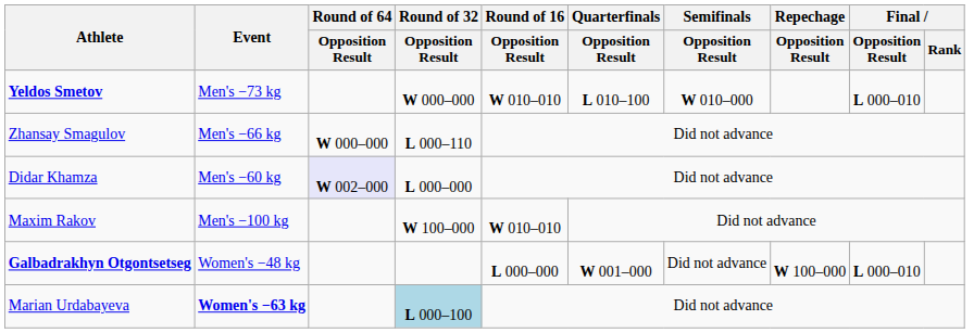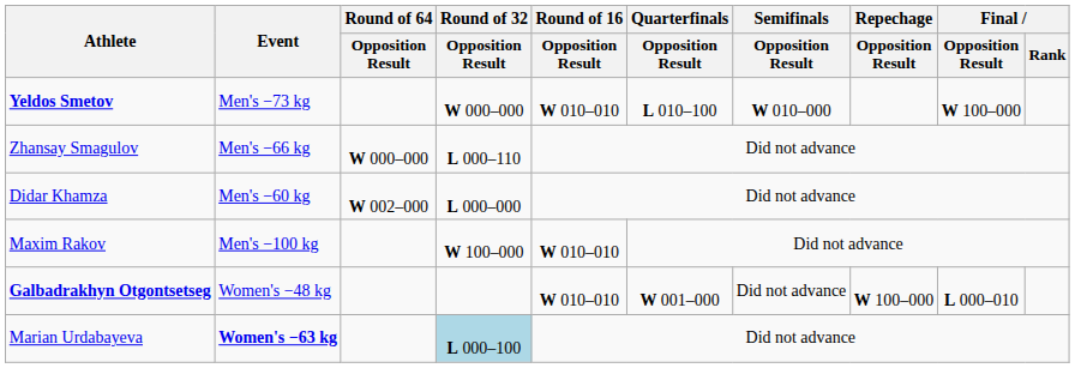 <table class="wikitable" style="font-size:90%">
 <tr>
 <th rowspan="2">Athlete</th>
 <th rowspan="2">Event</th>
 <th>Round of 64</th>
 <th>Round of 32</th>
 <th>Round of 16</th>
 <th>Quarterfinals</th>
 <th>Semifinals</th>
 <th>Repechage</th>
 <th colspan=2>Final / </th>
 </tr>
 <tr style="font-size:95%">
 <th>Opposition<br>Result</th>
 <th>Opposition<br>Result</th>
 <th>Opposition<br>Result</th>
 <th>Opposition<br>Result</th>
 <th>Opposition<br>Result</th>
 <th>Opposition<br>Result</th>
 <th>Opposition<br>Result</th>
 <th>Rank</th>
 </tr>
 <tr align=center>
 <td align=left><strong><a href='#'>Yeldos Smetov</a></strong></td>
 <td align=left><a href='#'>Men's −73 kg</a></td>
 <td></td>
 <td><br><strong>W</strong> 000–000 </td>
 <td><br><strong>W</strong> 010–010 </td>
 <td><br><strong>L</strong> 010–100</td>
 <td><br><strong>W</strong> 010–000</td>
 <td></td>
-<td><br><strong>L</strong> 000–010</td>
+<td><br><strong>W</strong> 100–000</td>
 <td></td>
 </tr>
 <tr align=center>
 <td align=left><a href='#'>Zhansay Smagulov</a></td>
 <td align=left><a href='#'>Men's −66 kg</a></td>
 <td><br><strong>W</strong> 000–000</td>
 <td><br><strong>L</strong> 000–110</td>
 <td colspan=6>Did not advance</td>
 </tr>
 <tr align=center>
 <td align=left><a href='#'>Didar Khamza</a></td>
 <td align=left><a href='#'>Men's −60 kg</a></td>
-<td style="background: lavender;"><br><strong>W</strong> 002–000</td>
+<td><br><strong>W</strong> 002–000</td>
 <td><br><strong>L</strong> 000–000 </td>
 <td colspan=6>Did not advance</td>
 </tr>
 <tr align=center>
 <td align=left><a href='#'>Maxim Rakov</a></td>
 <td align=left><a href='#'>Men's −100 kg</a></td>
 <td></td>
 <td><br><strong>W</strong> 100–000</td>
 <td><br><strong>W</strong> 010–010 </td>
 <td colspan=5>Did not advance</td>
 </tr>
 <tr align=center>
 <td align=left><strong><a href='#'>Galbadrakhyn Otgontsetseg</a></strong></td>
 <td align=left><a href='#'>Women's −48 kg</a></td>
 <td></td>
 <td></td>
-<td><br><strong>L</strong> 000–000 </td>
+<td><br><strong>W</strong> 010–010 </td>
 <td><br><strong>W</strong> 001–000</td>
 <td>Did not advance</td>
 <td><br><strong>W</strong> 100–000</td>
 <td><br><strong>L</strong> 000–010</td>
 <td></td>
 </tr>
 <tr align=center>
 <td align=left><a href='#'>Marian Urdabayeva</a></td>
 <td align=left><strong><a href='#'>Women's −63 kg</a></strong></td>
 <td></td>
 <td style="background: lightblue;"><br><strong>L</strong> 000–100</td>
 <td colspan=6>Did not advance</td>
 </tr>
 </table>
